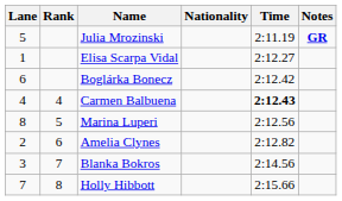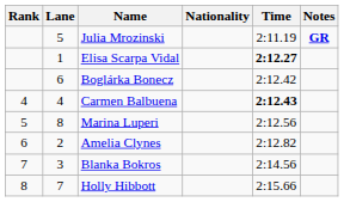 <table class='wikitable sortable' style='text-align:center'>
 <tr>
+<th>Rank</th>
 <th>Lane</th>
-<th>Rank</th>
 <th>Name</th>
 <th>Nationality</th>
 <th>Time</th>
 <th>Notes</th>
 </tr>
 <tr>
+<td></td>
 <td>5</td>
-<td></td>
 <td align=left><a href='#'>Julia Mrozinski</a></td>
 <td align=left></td>
 <td>2:11.19</td>
 <td><a href='#'><strong>GR</strong></a></td>
 </tr>
 <tr>
+<td></td>
 <td>1</td>
-<td></td>
 <td align=left><a href='#'>Elisa Scarpa Vidal</a></td>
 <td align=left></td>
-<td>2:12.27</td>
+<td><strong>2:12.27</strong></td>
 <td></td>
 </tr>
 <tr>
+<td></td>
 <td>6</td>
-<td></td>
 <td align=left><a href='#'>Boglárka Bonecz</a></td>
 <td align=left></td>
 <td>2:12.42</td>
 <td></td>
 </tr>
 <tr>
 <td>4</td>
 <td>4</td>
 <td align=left><a href='#'>Carmen Balbuena</a></td>
 <td align=left></td>
 <td><strong>2:12.43</strong></td>
 <td></td>
 </tr>
 <tr>
+<td>5</td>
 <td>8</td>
-<td>5</td>
 <td align=left><a href='#'>Marina Luperi</a></td>
 <td align=left></td>
 <td>2:12.56</td>
 <td></td>
 </tr>
 <tr>
+<td>6</td>
 <td>2</td>
-<td>6</td>
 <td align=left><a href='#'>Amelia Clynes</a></td>
 <td align=left></td>
 <td>2:12.82</td>
 <td></td>
 </tr>
 <tr>
+<td>7</td>
 <td>3</td>
-<td>7</td>
 <td align=left><a href='#'>Blanka Bokros</a></td>
 <td align=left></td>
 <td>2:14.56</td>
 <td></td>
 </tr>
 <tr>
+<td>8</td>
 <td>7</td>
-<td>8</td>
 <td align=left><a href='#'>Holly Hibbott</a></td>
 <td align=left></td>
 <td>2:15.66</td>
 <td></td>
 </tr>
 </table>
